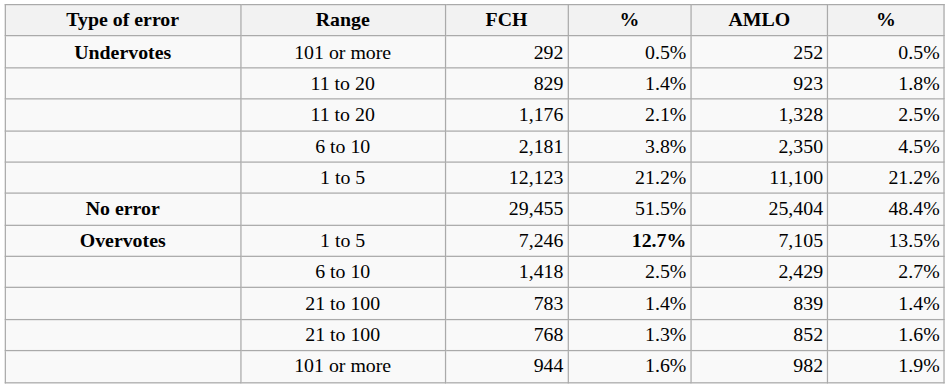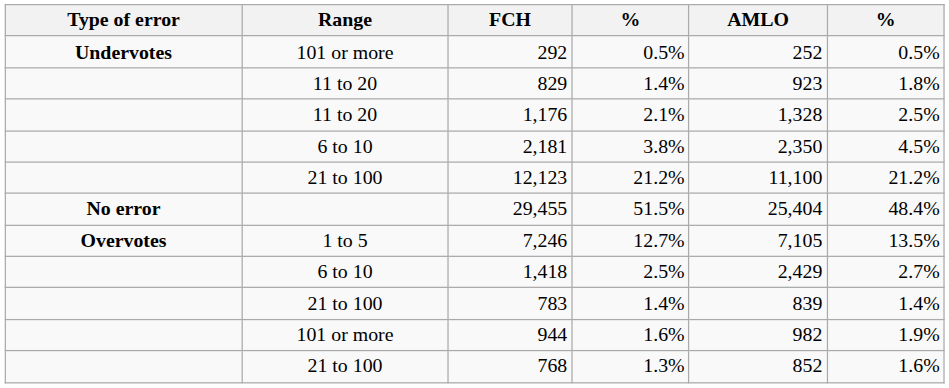 <table class="wikitable" style="margin:auto; width:60%; background=white;">
 <tr>
 <th>Type of error</th>
 <th>Range</th>
 <th>FCH</th>
 <th>%</th>
 <th>AMLO</th>
 <th>%</th>
 </tr>
 <tr>
 <td align="center"><strong>Undervotes</strong></td>
 <td align="center">101 or more</td>
 <td align="right">292</td>
 <td align="right">0.5%</td>
 <td align="right">252</td>
 <td align="right">0.5%</td>
 </tr>
 <tr>
 <td align="center"></td>
 <td align="center">11 to 20</td>
 <td align="right">829</td>
 <td align="right">1.4%</td>
 <td align="right">923</td>
 <td align="right">1.8%</td>
 </tr>
 <tr>
 <td align="center"></td>
 <td align="center">11 to 20</td>
 <td align="right">1,176</td>
 <td align="right">2.1%</td>
 <td align="right">1,328</td>
 <td align="right">2.5%</td>
 </tr>
 <tr>
 <td align="center"></td>
 <td align="center">6 to 10</td>
 <td align="right">2,181</td>
 <td align="right">3.8%</td>
 <td align="right">2,350</td>
 <td align="right">4.5%</td>
 </tr>
 <tr>
 <td align="center"></td>
-<td align="center">1 to 5</td>
+<td align="center">21 to 100</td>
 <td align="right">12,123</td>
 <td align="right">21.2%</td>
 <td align="right">11,100</td>
 <td align="right">21.2%</td>
 </tr>
 <tr>
 <td align="center"><strong>No error</strong></td>
 <td align="center"></td>
 <td align="right">29,455</td>
 <td align="right">51.5%</td>
 <td align="right">25,404</td>
 <td align="right">48.4%</td>
 </tr>
 <tr>
 <td align="center"><strong>Overvotes</strong></td>
 <td align="center">1 to 5</td>
 <td align="right">7,246</td>
-<td align="right"><strong>12.7%</strong></td>
+<td align="right">12.7%</td>
 <td align="right">7,105</td>
 <td align="right">13.5%</td>
 </tr>
 <tr>
 <td align="center"></td>
 <td align="center">6 to 10</td>
 <td align="right">1,418</td>
 <td align="right">2.5%</td>
 <td align="right">2,429</td>
 <td align="right">2.7%</td>
 </tr>
 <tr>
 <td align="center"></td>
 <td align="center">21 to 100</td>
 <td align="right">783</td>
 <td align="right">1.4%</td>
 <td align="right">839</td>
 <td align="right">1.4%</td>
 </tr>
 <tr>
 <td align="center"></td>
+<td align="center">101 or more</td>
+<td align="right">944</td>
+<td align="right">1.6%</td>
+<td align="right">982</td>
+<td align="right">1.9%</td>
+</tr>
+<tr>
+<td align="center"></td>
 <td align="center">21 to 100</td>
 <td align="right">768</td>
 <td align="right">1.3%</td>
 <td align="right">852</td>
 <td align="right">1.6%</td>
 </tr>
-<tr>
-<td align="center"></td>
-<td align="center">101 or more</td>
-<td align="right">944</td>
-<td align="right">1.6%</td>
-<td align="right">982</td>
-<td align="right">1.9%</td>
-</tr>
 </table>
